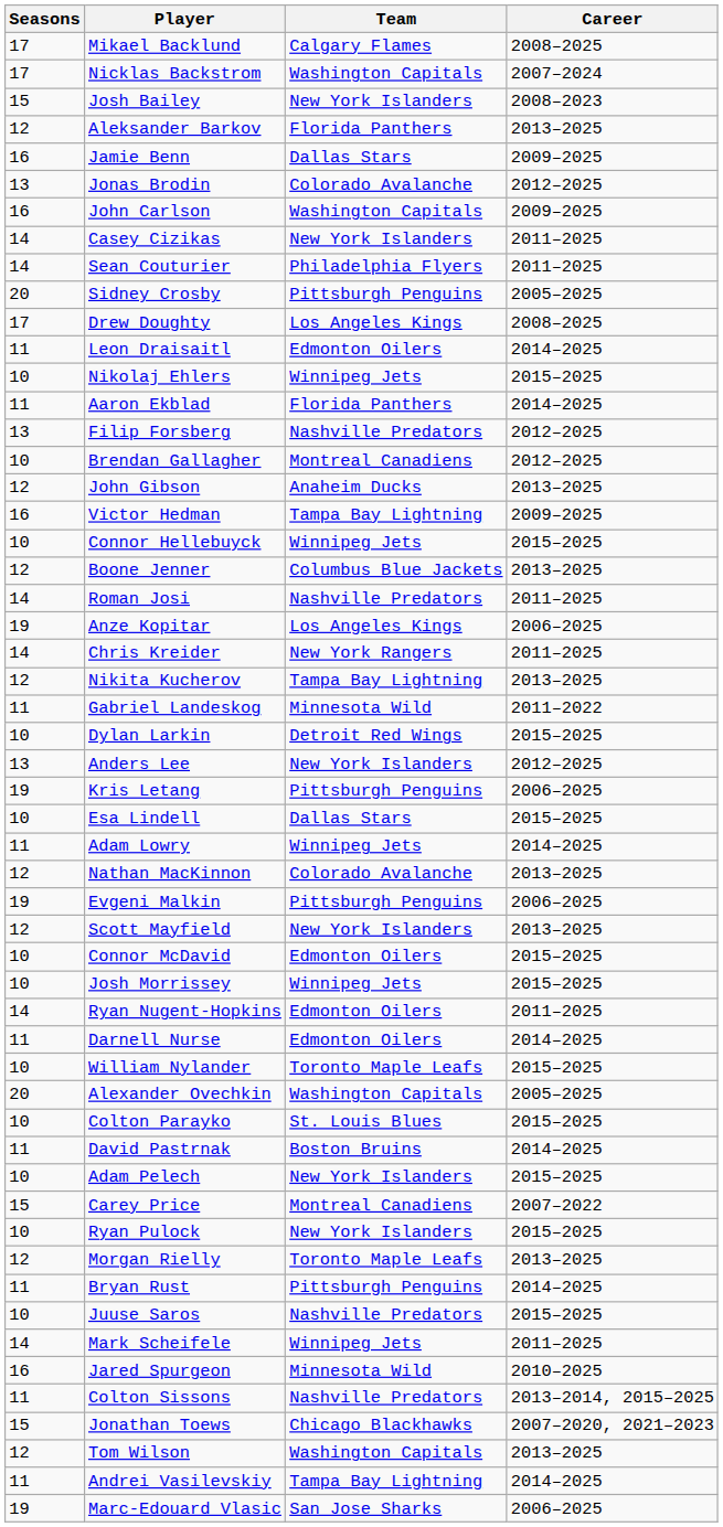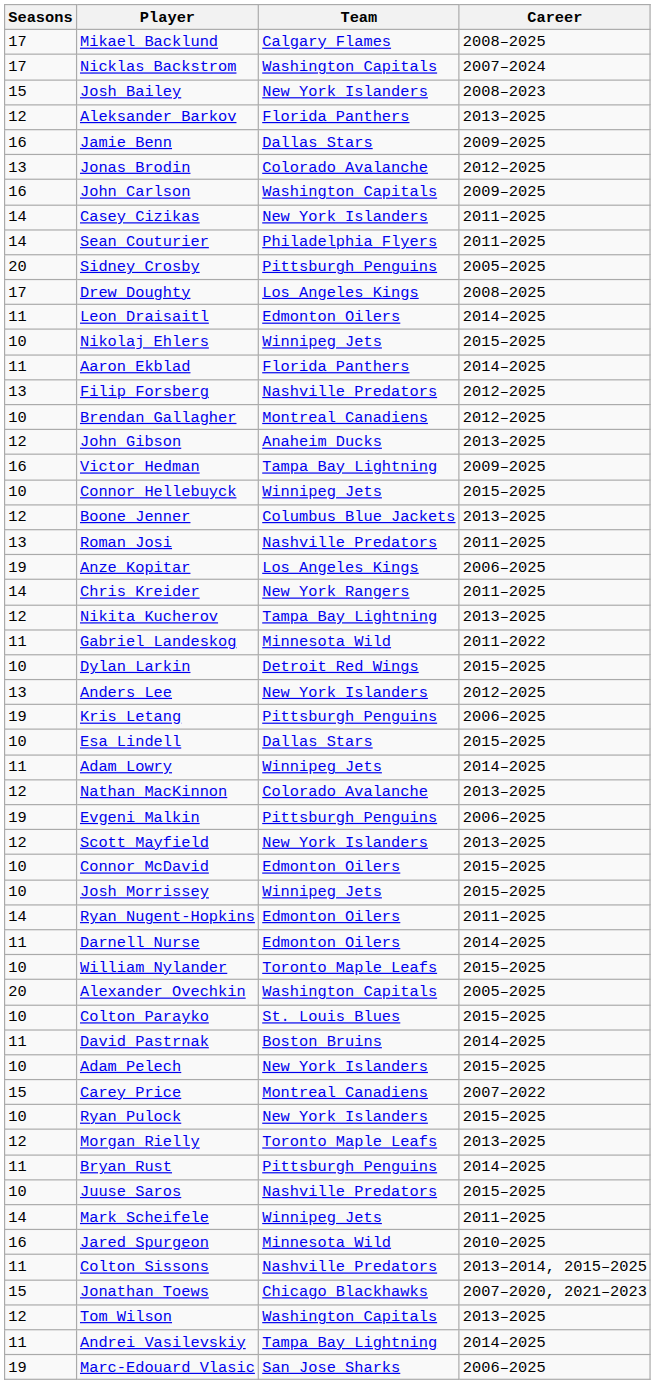 <table class="wikitable sortable">
 <tr>
 <th>Seasons</th>
 <th>Player</th>
 <th>Team</th>
 <th>Career</th>
 </tr>
 <tr>
 <td>17</td>
 <td><a href='#'>Mikael Backlund</a></td>
 <td><a href='#'>Calgary Flames</a></td>
 <td>2008–2025</td>
 </tr>
 <tr>
 <td>17</td>
 <td><a href='#'>Nicklas Backstrom</a></td>
 <td><a href='#'>Washington Capitals</a></td>
 <td>2007–2024</td>
 </tr>
 <tr>
 <td>15</td>
 <td><a href='#'>Josh Bailey</a></td>
 <td><a href='#'>New York Islanders</a></td>
 <td>2008–2023</td>
 </tr>
 <tr>
 <td>12</td>
 <td><a href='#'>Aleksander Barkov</a></td>
 <td><a href='#'>Florida Panthers</a></td>
 <td>2013–2025</td>
 </tr>
 <tr>
 <td>16</td>
 <td><a href='#'>Jamie Benn</a></td>
 <td><a href='#'>Dallas Stars</a></td>
 <td>2009–2025</td>
 </tr>
 <tr>
 <td>13</td>
 <td><a href='#'>Jonas Brodin</a></td>
 <td><a href='#'>Colorado Avalanche</a></td>
 <td>2012–2025</td>
 </tr>
 <tr>
 <td>16</td>
 <td><a href='#'>John Carlson</a></td>
 <td><a href='#'>Washington Capitals</a></td>
 <td>2009–2025</td>
 </tr>
 <tr>
 <td>14</td>
 <td><a href='#'>Casey Cizikas</a></td>
 <td><a href='#'>New York Islanders</a></td>
 <td>2011–2025</td>
 </tr>
 <tr>
 <td>14</td>
 <td><a href='#'>Sean Couturier</a></td>
 <td><a href='#'>Philadelphia Flyers</a></td>
 <td>2011–2025</td>
 </tr>
 <tr>
 <td>20</td>
 <td><a href='#'>Sidney Crosby</a></td>
 <td><a href='#'>Pittsburgh Penguins</a></td>
 <td>2005–2025</td>
 </tr>
 <tr>
 <td>17</td>
 <td><a href='#'>Drew Doughty</a></td>
 <td><a href='#'>Los Angeles Kings</a></td>
 <td>2008–2025</td>
 </tr>
 <tr>
 <td>11</td>
 <td><a href='#'>Leon Draisaitl</a></td>
 <td><a href='#'>Edmonton Oilers</a></td>
 <td>2014–2025</td>
 </tr>
 <tr>
 <td>10</td>
 <td><a href='#'>Nikolaj Ehlers</a></td>
 <td><a href='#'>Winnipeg Jets</a></td>
 <td>2015–2025</td>
 </tr>
 <tr>
 <td>11</td>
 <td><a href='#'>Aaron Ekblad</a></td>
 <td><a href='#'>Florida Panthers</a></td>
 <td>2014–2025</td>
 </tr>
 <tr>
 <td>13</td>
 <td><a href='#'>Filip Forsberg</a></td>
 <td><a href='#'>Nashville Predators</a></td>
 <td>2012–2025</td>
 </tr>
 <tr>
 <td>10</td>
 <td><a href='#'>Brendan Gallagher</a></td>
 <td><a href='#'>Montreal Canadiens</a></td>
 <td>2012–2025</td>
 </tr>
 <tr>
 <td>12</td>
 <td><a href='#'>John Gibson</a></td>
 <td><a href='#'>Anaheim Ducks</a></td>
 <td>2013–2025</td>
 </tr>
 <tr>
 <td>16</td>
 <td><a href='#'>Victor Hedman</a></td>
 <td><a href='#'>Tampa Bay Lightning</a></td>
 <td>2009–2025</td>
 </tr>
 <tr>
 <td>10</td>
 <td><a href='#'>Connor Hellebuyck</a></td>
 <td><a href='#'>Winnipeg Jets</a></td>
 <td>2015–2025</td>
 </tr>
 <tr>
 <td>12</td>
 <td><a href='#'>Boone Jenner</a></td>
 <td><a href='#'>Columbus Blue Jackets</a></td>
 <td>2013–2025</td>
 </tr>
 <tr>
-<td>14</td>
+<td>13</td>
 <td><a href='#'>Roman Josi</a></td>
 <td><a href='#'>Nashville Predators</a></td>
 <td>2011–2025</td>
 </tr>
 <tr>
 <td>19</td>
 <td><a href='#'>Anze Kopitar</a></td>
 <td><a href='#'>Los Angeles Kings</a></td>
 <td>2006–2025</td>
 </tr>
 <tr>
 <td>14</td>
 <td><a href='#'>Chris Kreider</a></td>
 <td><a href='#'>New York Rangers</a></td>
 <td>2011–2025</td>
 </tr>
 <tr>
 <td>12</td>
 <td><a href='#'>Nikita Kucherov</a></td>
 <td><a href='#'>Tampa Bay Lightning</a></td>
 <td>2013–2025</td>
 </tr>
 <tr>
 <td>11</td>
 <td><a href='#'>Gabriel Landeskog</a></td>
 <td><a href='#'>Minnesota Wild</a></td>
 <td>2011–2022</td>
 </tr>
 <tr>
 <td>10</td>
 <td><a href='#'>Dylan Larkin</a></td>
 <td><a href='#'>Detroit Red Wings</a></td>
 <td>2015–2025</td>
 </tr>
 <tr>
 <td>13</td>
 <td><a href='#'>Anders Lee</a></td>
 <td><a href='#'>New York Islanders</a></td>
 <td>2012–2025</td>
 </tr>
 <tr>
 <td>19</td>
 <td><a href='#'>Kris Letang</a></td>
 <td><a href='#'>Pittsburgh Penguins</a></td>
 <td>2006–2025</td>
 </tr>
 <tr>
 <td>10</td>
 <td><a href='#'>Esa Lindell</a></td>
 <td><a href='#'>Dallas Stars</a></td>
 <td>2015–2025</td>
 </tr>
 <tr>
 <td>11</td>
 <td><a href='#'>Adam Lowry</a></td>
 <td><a href='#'>Winnipeg Jets</a></td>
 <td>2014–2025</td>
 </tr>
 <tr>
 <td>12</td>
 <td><a href='#'>Nathan MacKinnon</a></td>
 <td><a href='#'>Colorado Avalanche</a></td>
 <td>2013–2025</td>
 </tr>
 <tr>
 <td>19</td>
 <td><a href='#'>Evgeni Malkin</a></td>
 <td><a href='#'>Pittsburgh Penguins</a></td>
 <td>2006–2025</td>
 </tr>
 <tr>
 <td>12</td>
 <td><a href='#'>Scott Mayfield</a></td>
 <td><a href='#'>New York Islanders</a></td>
 <td>2013–2025</td>
 </tr>
 <tr>
 <td>10</td>
 <td><a href='#'>Connor McDavid</a></td>
 <td><a href='#'>Edmonton Oilers</a></td>
 <td>2015–2025</td>
 </tr>
 <tr>
 <td>10</td>
 <td><a href='#'>Josh Morrissey</a></td>
 <td><a href='#'>Winnipeg Jets</a></td>
 <td>2015–2025</td>
 </tr>
 <tr>
 <td>14</td>
 <td><a href='#'>Ryan Nugent-Hopkins</a></td>
 <td><a href='#'>Edmonton Oilers</a></td>
 <td>2011–2025</td>
 </tr>
 <tr>
 <td>11</td>
 <td><a href='#'>Darnell Nurse</a></td>
 <td><a href='#'>Edmonton Oilers</a></td>
 <td>2014–2025</td>
 </tr>
 <tr>
 <td>10</td>
 <td><a href='#'>William Nylander</a></td>
 <td><a href='#'>Toronto Maple Leafs</a></td>
 <td>2015–2025</td>
 </tr>
 <tr>
 <td>20</td>
 <td><a href='#'>Alexander Ovechkin</a></td>
 <td><a href='#'>Washington Capitals</a></td>
 <td>2005–2025</td>
 </tr>
 <tr>
 <td>10</td>
 <td><a href='#'>Colton Parayko</a></td>
 <td><a href='#'>St. Louis Blues</a></td>
 <td>2015–2025</td>
 </tr>
 <tr>
 <td>11</td>
 <td><a href='#'>David Pastrnak</a></td>
 <td><a href='#'>Boston Bruins</a></td>
 <td>2014–2025</td>
 </tr>
 <tr>
 <td>10</td>
 <td><a href='#'>Adam Pelech</a></td>
 <td><a href='#'>New York Islanders</a></td>
 <td>2015–2025</td>
 </tr>
 <tr>
 <td>15</td>
 <td><a href='#'>Carey Price</a></td>
 <td><a href='#'>Montreal Canadiens</a></td>
 <td>2007–2022</td>
 </tr>
 <tr>
 <td>10</td>
 <td><a href='#'>Ryan Pulock</a></td>
 <td><a href='#'>New York Islanders</a></td>
 <td>2015–2025</td>
 </tr>
 <tr>
 <td>12</td>
 <td><a href='#'>Morgan Rielly</a></td>
 <td><a href='#'>Toronto Maple Leafs</a></td>
 <td>2013–2025</td>
 </tr>
 <tr>
 <td>11</td>
 <td><a href='#'>Bryan Rust</a></td>
 <td><a href='#'>Pittsburgh Penguins</a></td>
 <td>2014–2025</td>
 </tr>
 <tr>
 <td>10</td>
 <td><a href='#'>Juuse Saros</a></td>
 <td><a href='#'>Nashville Predators</a></td>
 <td>2015–2025</td>
 </tr>
 <tr>
 <td>14</td>
 <td><a href='#'>Mark Scheifele</a></td>
 <td><a href='#'>Winnipeg Jets</a></td>
 <td>2011–2025</td>
 </tr>
 <tr>
 <td>16</td>
 <td><a href='#'>Jared Spurgeon</a></td>
 <td><a href='#'>Minnesota Wild</a></td>
 <td>2010–2025</td>
 </tr>
 <tr>
 <td>11</td>
 <td><a href='#'>Colton Sissons</a></td>
 <td><a href='#'>Nashville Predators</a></td>
 <td>2013–2014, 2015–2025</td>
 </tr>
 <tr>
 <td>15</td>
 <td><a href='#'>Jonathan Toews</a></td>
 <td><a href='#'>Chicago Blackhawks</a></td>
 <td>2007–2020, 2021–2023</td>
 </tr>
 <tr>
 <td>12</td>
 <td><a href='#'>Tom Wilson</a></td>
 <td><a href='#'>Washington Capitals</a></td>
 <td>2013–2025</td>
 </tr>
 <tr>
 <td>11</td>
 <td><a href='#'>Andrei Vasilevskiy</a></td>
 <td><a href='#'>Tampa Bay Lightning</a></td>
 <td>2014–2025</td>
 </tr>
 <tr>
 <td>19</td>
 <td><a href='#'>Marc-Edouard Vlasic</a></td>
 <td><a href='#'>San Jose Sharks</a></td>
 <td>2006–2025</td>
 </tr>
 </table>
